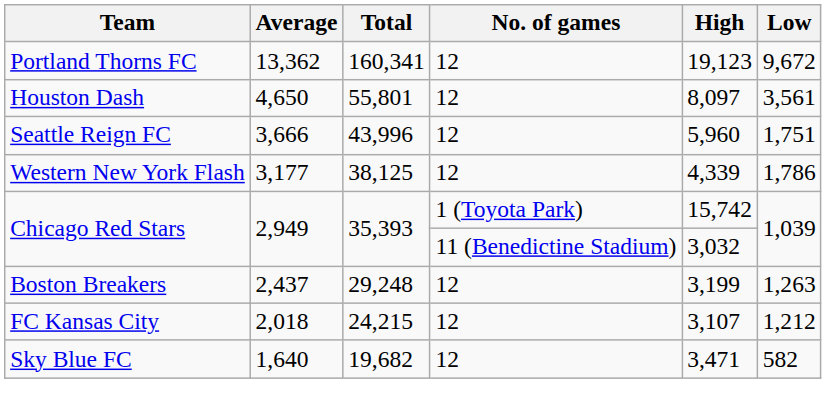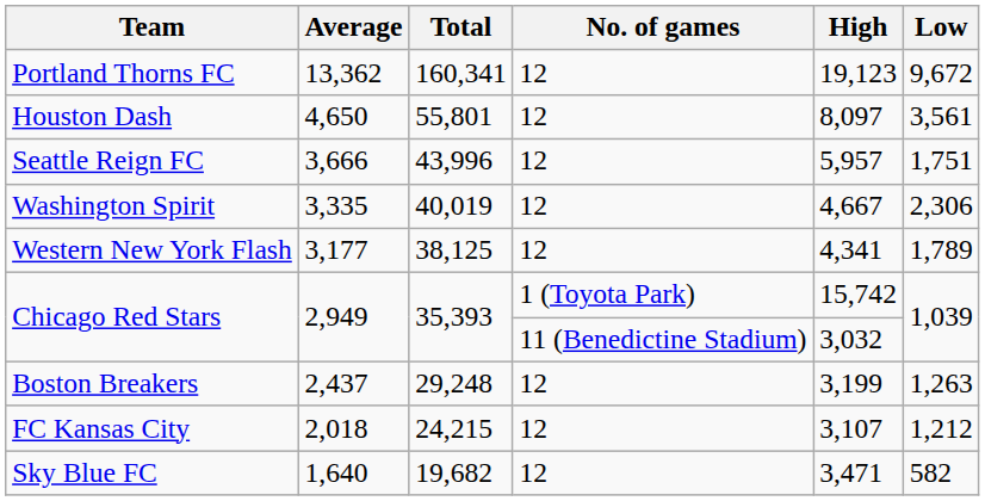 <table class="sortable wikitable">
 <tr>
 <th>Team</th>
 <th data-sort-type="number">Average</th>
 <th data-sort-type="number">Total</th>
 <th data-sort-type="number">No. of games</th>
 <th data-sort-type="number">High</th>
 <th data-sort-type="number">Low</th>
 </tr>
 <tr>
 <td><a href='#'>Portland Thorns FC</a></td>
 <td>13,362</td>
 <td>160,341</td>
 <td>12</td>
 <td>19,123</td>
 <td>9,672</td>
 </tr>
 <tr>
 <td><a href='#'>Houston Dash</a></td>
 <td>4,650</td>
 <td>55,801</td>
 <td>12</td>
 <td>8,097</td>
 <td>3,561</td>
 </tr>
 <tr>
 <td><a href='#'>Seattle Reign FC</a></td>
 <td>3,666</td>
 <td>43,996</td>
 <td>12</td>
-<td>5,960</td>
+<td>5,957</td>
 <td>1,751</td>
+</tr>
+<tr>
+<td><a href='#'>Washington Spirit</a></td>
+<td>3,335</td>
+<td>40,019</td>
+<td>12</td>
+<td>4,667</td>
+<td>2,306</td>
 </tr>
 <tr>
 <td><a href='#'>Western New York Flash</a></td>
 <td>3,177</td>
 <td>38,125</td>
 <td>12</td>
-<td>4,339</td>
-<td>1,786</td>
+<td>4,341</td>
+<td>1,789</td>
 </tr>
 <tr>
 <td rowspan="2"><a href='#'>Chicago Red Stars</a></td>
 <td rowspan="2">2,949</td>
 <td rowspan="2">35,393</td>
 <td>1 (<a href='#'>Toyota Park</a>)</td>
 <td>15,742</td>
 <td rowspan="2">1,039</td>
 </tr>
 <tr>
 <td>11 (<a href='#'>Benedictine Stadium</a>)</td>
 <td>3,032</td>
 </tr>
 <tr>
 <td><a href='#'>Boston Breakers</a></td>
 <td>2,437</td>
 <td>29,248</td>
 <td>12</td>
 <td>3,199</td>
 <td>1,263</td>
 </tr>
 <tr>
 <td><a href='#'>FC Kansas City</a></td>
 <td>2,018</td>
 <td>24,215</td>
 <td>12</td>
 <td>3,107</td>
 <td>1,212</td>
 </tr>
 <tr>
 <td><a href='#'>Sky Blue FC</a></td>
 <td>1,640</td>
 <td>19,682</td>
 <td>12</td>
 <td>3,471</td>
 <td>582</td>
 </tr>
 </table>
